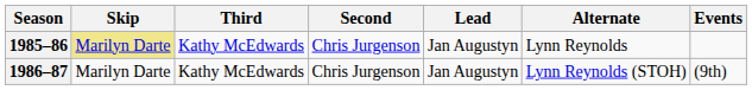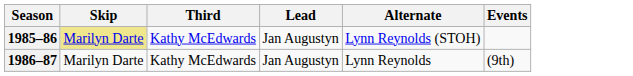 <table class="wikitable">
 <tr>
 <th scope="col">Season</th>
 <th scope="col">Skip</th>
 <th scope="col">Third</th>
-<th scope="col">Second</th>
 <th scope="col">Lead</th>
 <th scope="col">Alternate</th>
 <th scope="col">Events</th>
 </tr>
 <tr>
 <th scope="row">1985–86</th>
 <td style="background: khaki;"><a href='#'>Marilyn Darte</a></td>
 <td><a href='#'>Kathy McEdwards</a></td>
-<td><a href='#'>Chris Jurgenson</a></td>
 <td>Jan Augustyn</td>
-<td>Lynn Reynolds</td>
+<td><a href='#'>Lynn Reynolds</a> (STOH)</td>
 <td> <br> </td>
 </tr>
 <tr>
 <th scope="row">1986–87</th>
 <td>Marilyn Darte</td>
 <td>Kathy McEdwards</td>
-<td>Chris Jurgenson</td>
 <td>Jan Augustyn</td>
-<td><a href='#'>Lynn Reynolds</a> (STOH)</td>
+<td>Lynn Reynolds</td>
 <td> (9th)</td>
 </tr>
 </table>
